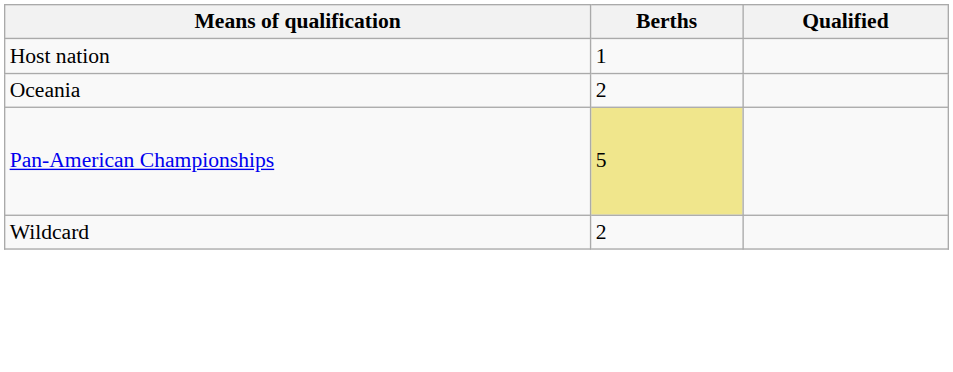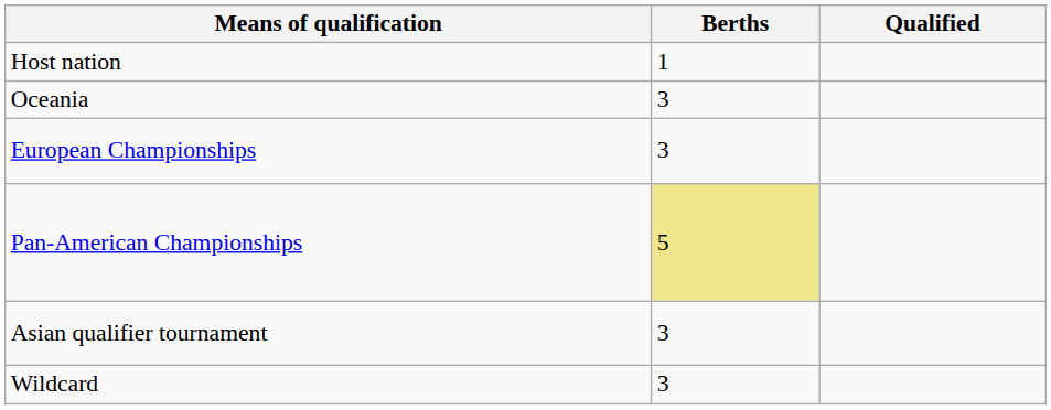 <table class="wikitable" style="width:700px;">
 <tr>
 <th>Means of qualification</th>
 <th>Berths</th>
 <th>Qualified</th>
 </tr>
 <tr>
 <td>Host nation</td>
 <td>1</td>
 <td></td>
 </tr>
 <tr>
 <td>Oceania</td>
-<td>2</td>
+<td>3</td>
 <td> <br> </td>
+</tr>
+<tr>
+<td><a href='#'>European Championships</a></td>
+<td>3</td>
+<td> <br>  <br> </td>
 </tr>
 <tr>
 <td><a href='#'>Pan-American Championships</a></td>
 <td style="background: khaki;">5</td>
 <td> <br>  <br>  <br>  <br> </td>
 </tr>
 <tr>
+<td>Asian qualifier tournament</td>
+<td>3</td>
+<td> <br>  <br> </td>
+</tr>
+<tr>
 <td>Wildcard</td>
-<td>2</td>
+<td>3</td>
 <td> <br> </td>
 </tr>
 </table>
